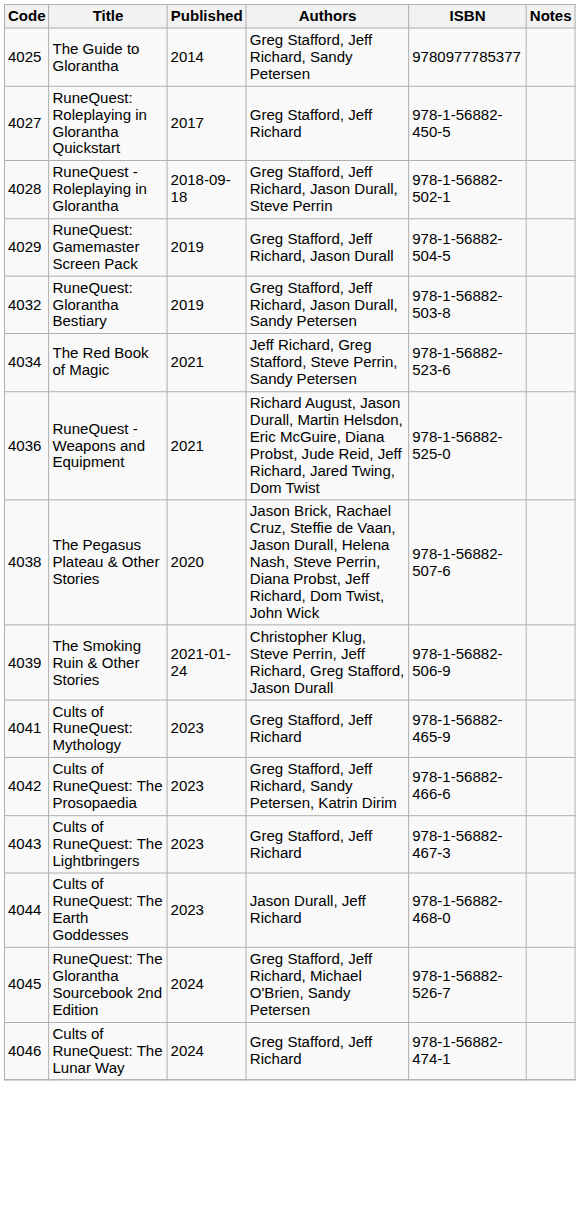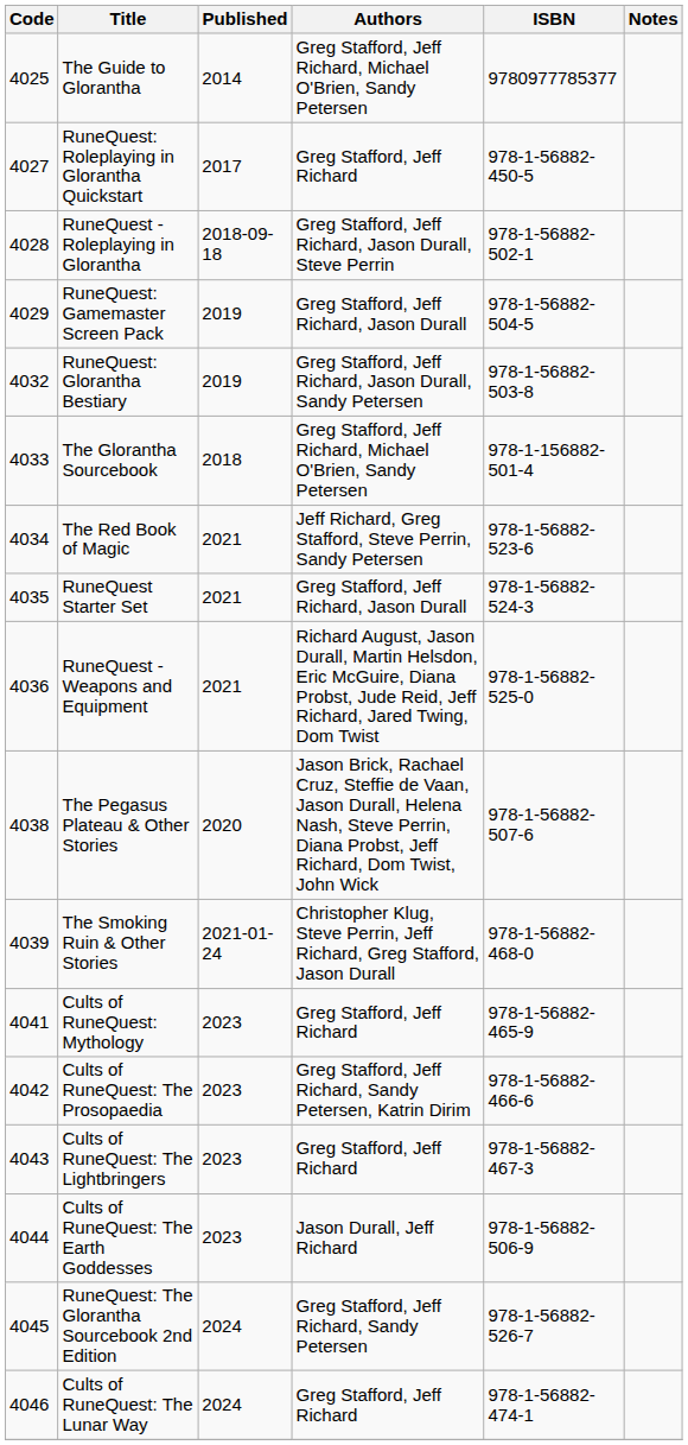 <table class="wikitable sortable">
 <tr>
 <th>Code</th>
 <th>Title</th>
 <th>Published</th>
 <th>Authors</th>
 <th>ISBN</th>
 <th>Notes</th>
 </tr>
 <tr>
 <td>4025</td>
 <td>The Guide to Glorantha</td>
 <td>2014</td>
-<td>Greg Stafford, Jeff Richard, Sandy Petersen</td>
+<td>Greg Stafford, Jeff Richard, Michael O'Brien, Sandy Petersen</td>
 <td>9780977785377</td>
 <td></td>
 </tr>
 <tr>
 <td>4027</td>
 <td>RuneQuest: Roleplaying in Glorantha Quickstart</td>
 <td>2017</td>
 <td>Greg Stafford, Jeff Richard</td>
 <td>978-1-56882-450-5</td>
 <td></td>
 </tr>
 <tr>
 <td>4028</td>
 <td>RuneQuest - Roleplaying in Glorantha</td>
 <td>2018-09-18</td>
 <td>Greg Stafford, Jeff Richard, Jason Durall, Steve Perrin</td>
 <td>978-1-56882-502-1</td>
 <td></td>
 </tr>
 <tr>
 <td>4029</td>
 <td>RuneQuest: Gamemaster Screen Pack</td>
 <td>2019</td>
 <td>Greg Stafford, Jeff Richard, Jason Durall</td>
 <td>978-1-56882-504-5</td>
 <td></td>
 </tr>
 <tr>
 <td>4032</td>
 <td>RuneQuest: Glorantha Bestiary</td>
 <td>2019</td>
 <td>Greg Stafford, Jeff Richard, Jason Durall, Sandy Petersen</td>
 <td>978-1-56882-503-8</td>
 <td></td>
 </tr>
 <tr>
+<td>4033</td>
+<td>The Glorantha Sourcebook</td>
+<td>2018</td>
+<td>Greg Stafford, Jeff Richard, Michael O'Brien, Sandy Petersen</td>
+<td>978-1-156882-501-4</td>
+<td></td>
+</tr>
+<tr>
 <td>4034</td>
 <td>The Red Book of Magic</td>
 <td>2021</td>
 <td>Jeff Richard, Greg Stafford, Steve Perrin, Sandy Petersen</td>
 <td>978-1-56882-523-6</td>
+<td></td>
+</tr>
+<tr>
+<td>4035</td>
+<td>RuneQuest Starter Set</td>
+<td>2021</td>
+<td>Greg Stafford, Jeff Richard, Jason Durall</td>
+<td>978-1-56882-524-3</td>
 <td></td>
 </tr>
 <tr>
 <td>4036</td>
 <td>RuneQuest - Weapons and Equipment</td>
 <td>2021</td>
 <td>Richard August, Jason Durall, Martin Helsdon, Eric McGuire, Diana Probst, Jude Reid, Jeff Richard, Jared Twing, Dom Twist</td>
 <td>978-1-56882-525-0</td>
 <td></td>
 </tr>
 <tr>
 <td>4038</td>
 <td>The Pegasus Plateau & Other Stories</td>
 <td>2020</td>
 <td>Jason Brick, Rachael Cruz, Steffie de Vaan, Jason Durall, Helena Nash, Steve Perrin, Diana Probst, Jeff Richard, Dom Twist, John Wick</td>
 <td>978-1-56882-507-6</td>
 <td></td>
 </tr>
 <tr>
 <td>4039</td>
 <td>The Smoking Ruin & Other Stories</td>
 <td>2021-01-24</td>
 <td>Christopher Klug, Steve Perrin, Jeff Richard, Greg Stafford, Jason Durall</td>
-<td>978-1-56882-506-9</td>
+<td>978-1-56882-468-0</td>
 <td></td>
 </tr>
 <tr>
 <td>4041</td>
 <td>Cults of RuneQuest: Mythology</td>
 <td>2023</td>
 <td>Greg Stafford, Jeff Richard</td>
 <td>978-1-56882-465-9</td>
 <td></td>
 </tr>
 <tr>
 <td>4042</td>
 <td>Cults of RuneQuest: The Prosopaedia</td>
 <td>2023</td>
 <td>Greg Stafford, Jeff Richard, Sandy Petersen, Katrin Dirim</td>
 <td>978-1-56882-466-6</td>
 <td></td>
 </tr>
 <tr>
 <td>4043</td>
 <td>Cults of RuneQuest: The Lightbringers</td>
 <td>2023</td>
 <td>Greg Stafford, Jeff Richard</td>
 <td>978-1-56882-467-3</td>
 <td></td>
 </tr>
 <tr>
 <td>4044</td>
 <td>Cults of RuneQuest: The Earth Goddesses</td>
 <td>2023</td>
 <td>Jason Durall, Jeff Richard</td>
-<td>978-1-56882-468-0</td>
+<td>978-1-56882-506-9</td>
 <td></td>
 </tr>
 <tr>
 <td>4045</td>
 <td>RuneQuest: The Glorantha Sourcebook 2nd Edition</td>
 <td>2024</td>
-<td>Greg Stafford, Jeff Richard, Michael O'Brien, Sandy Petersen</td>
+<td>Greg Stafford, Jeff Richard, Sandy Petersen</td>
 <td>978-1-56882-526-7</td>
 <td></td>
 </tr>
 <tr>
 <td>4046</td>
 <td>Cults of RuneQuest: The Lunar Way</td>
 <td>2024</td>
 <td>Greg Stafford, Jeff Richard</td>
 <td>978-1-56882-474-1</td>
 <td></td>
 </tr>
 <tr>
 </tr>
 </table>
